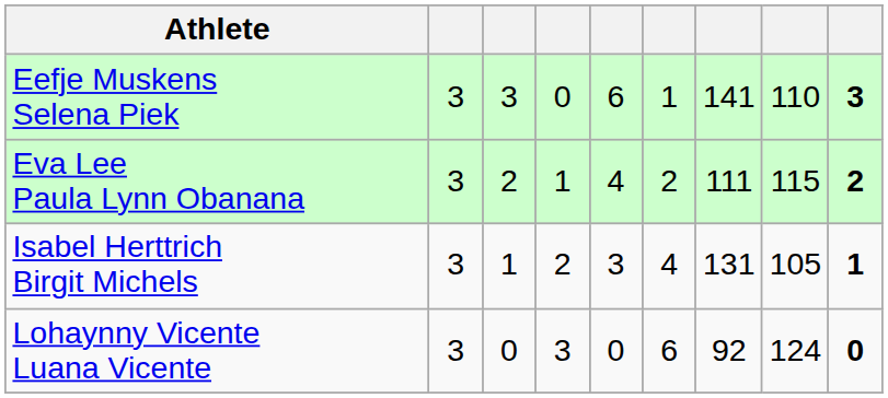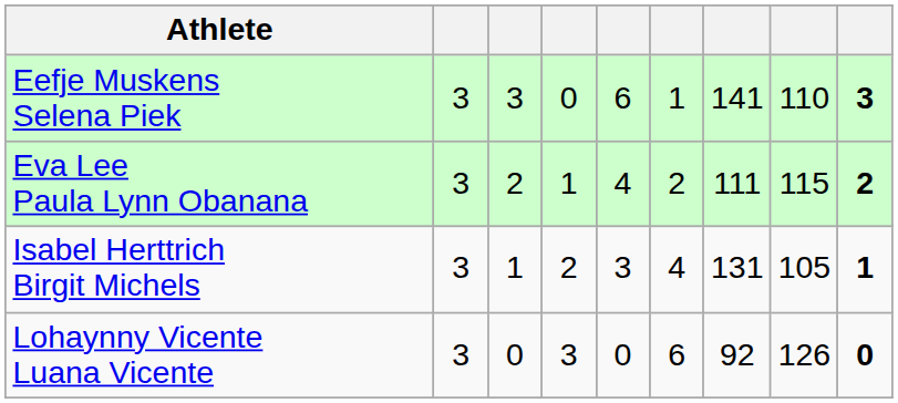 <table class=wikitable style="text-align:center">
 <tr>
 <th width=210>Athlete</th>
 <th width=20></th>
 <th width=20></th>
 <th width=20></th>
 <th width=20></th>
 <th width=20></th>
 <th width=20></th>
 <th width=20></th>
 <th width=20></th>
 </tr>
 <tr bgcolor=ccffcc>
 <td style="text-align:left"> <a href='#'>Eefje Muskens</a><br> <a href='#'>Selena Piek</a></td>
 <td>3</td>
 <td>3</td>
 <td>0</td>
 <td>6</td>
 <td>1</td>
 <td>141</td>
 <td>110</td>
 <td><strong>3</strong></td>
 </tr>
 <tr bgcolor=ccffcc>
 <td style="text-align:left"> <a href='#'>Eva Lee</a><br> <a href='#'>Paula Lynn Obanana</a></td>
 <td>3</td>
 <td>2</td>
 <td>1</td>
 <td>4</td>
 <td>2</td>
 <td>111</td>
 <td>115</td>
 <td><strong>2</strong></td>
 </tr>
 <tr>
 <td style="text-align:left"> <a href='#'>Isabel Herttrich</a><br> <a href='#'>Birgit Michels</a></td>
 <td>3</td>
 <td>1</td>
 <td>2</td>
 <td>3</td>
 <td>4</td>
 <td>131</td>
 <td>105</td>
 <td><strong>1</strong></td>
 </tr>
 <tr>
 <td style="text-align:left"> <a href='#'>Lohaynny Vicente</a><br> <a href='#'>Luana Vicente</a></td>
 <td>3</td>
 <td>0</td>
 <td>3</td>
 <td>0</td>
 <td>6</td>
 <td>92</td>
-<td>124</td>
+<td>126</td>
 <td><strong>0</strong></td>
 </tr>
 </table>
